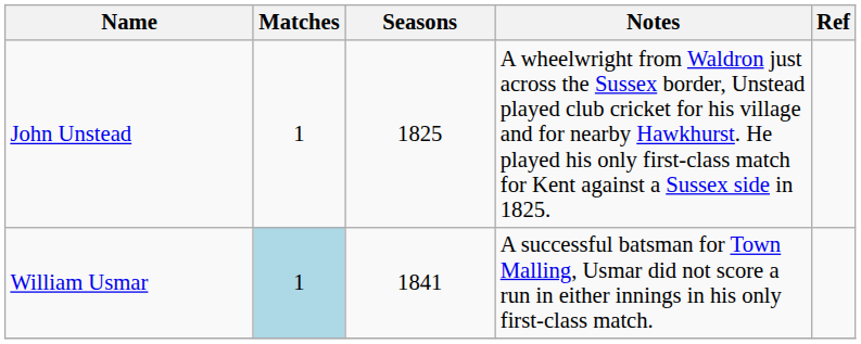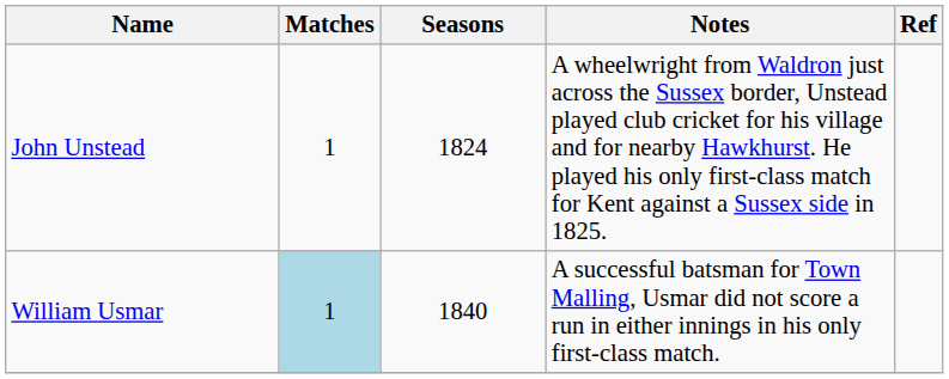 <table class="wikitable">
 <tr>
 <th style="width:170px">Name</th>
 <th>Matches</th>
 <th style="width: 100px">Seasons</th>
 <th>Notes</th>
 <th>Ref</th>
 </tr>
 <tr>
 <td><a href='#'>John Unstead</a></td>
 <td align=center>1</td>
-<td align=center>1825</td>
+<td align=center>1824</td>
 <td>A wheelwright from <a href='#'>Waldron</a> just across the <a href='#'>Sussex</a> border, Unstead played club cricket for his village and for nearby <a href='#'>Hawkhurst</a>. He played his only first-class match for Kent against a <a href='#'>Sussex side</a> in 1825.</td>
 <td></td>
 </tr>
 <tr>
 <td><a href='#'>William Usmar</a></td>
 <td align=center style="background: lightblue;">1</td>
-<td align=center>1841</td>
+<td align=center>1840</td>
 <td>A successful batsman for <a href='#'>Town Malling</a>, Usmar did not score a run in either innings in his only first-class match.</td>
 <td></td>
 </tr>
 <tr>
 </tr>
 </table>
